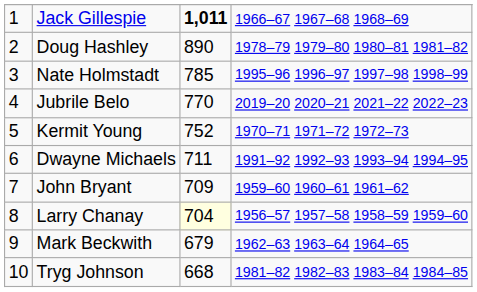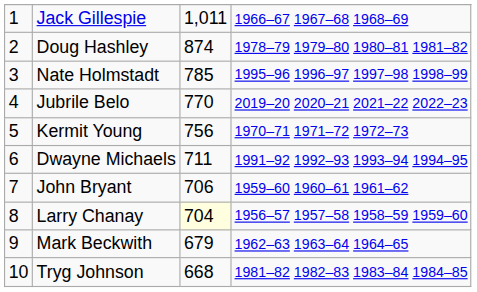 <table class="wikitable">
 <tr>
 </tr>
 <tr>
 <td>1</td>
 <td><a href='#'>Jack Gillespie</a></td>
-<td><strong>1,011</strong></td>
+<td>1,011</td>
 <td style="font-size:80%;"><a href='#'>1966–67</a> <a href='#'>1967–68</a> <a href='#'>1968–69</a></td>
 </tr>
 <tr>
 <td>2</td>
 <td>Doug Hashley</td>
-<td>890</td>
+<td>874</td>
 <td style="font-size:80%;"><a href='#'>1978–79</a> <a href='#'>1979–80</a> <a href='#'>1980–81</a> <a href='#'>1981–82</a></td>
 </tr>
 <tr>
 <td>3</td>
 <td>Nate Holmstadt</td>
 <td>785</td>
 <td style="font-size:80%;"><a href='#'>1995–96</a> <a href='#'>1996–97</a> <a href='#'>1997–98</a> <a href='#'>1998–99</a></td>
 </tr>
 <tr>
 <td>4</td>
 <td>Jubrile Belo</td>
 <td>770</td>
 <td style="font-size:80%;"><a href='#'>2019–20</a> <a href='#'>2020–21</a> <a href='#'>2021–22</a> <a href='#'>2022–23</a></td>
 </tr>
 <tr>
 <td>5</td>
 <td>Kermit Young</td>
-<td>752</td>
+<td>756</td>
 <td style="font-size:80%;"><a href='#'>1970–71</a> <a href='#'>1971–72</a> <a href='#'>1972–73</a></td>
 </tr>
 <tr>
 <td>6</td>
 <td>Dwayne Michaels</td>
 <td>711</td>
 <td style="font-size:80%;"><a href='#'>1991–92</a> <a href='#'>1992–93</a> <a href='#'>1993–94</a> <a href='#'>1994–95</a></td>
 </tr>
 <tr>
 <td>7</td>
 <td>John Bryant</td>
-<td>709</td>
+<td>706</td>
 <td style="font-size:80%;"><a href='#'>1959–60</a> <a href='#'>1960–61</a> <a href='#'>1961–62</a></td>
 </tr>
 <tr>
 <td>8</td>
 <td>Larry Chanay</td>
 <td style="background: lightyellow;">704</td>
 <td style="font-size:80%;"><a href='#'>1956–57</a> <a href='#'>1957–58</a> <a href='#'>1958–59</a> <a href='#'>1959–60</a></td>
 </tr>
 <tr>
 <td>9</td>
 <td>Mark Beckwith</td>
 <td>679</td>
 <td style="font-size:80%;"><a href='#'>1962–63</a> <a href='#'>1963–64</a> <a href='#'>1964–65</a></td>
 </tr>
 <tr>
 <td>10</td>
 <td>Tryg Johnson</td>
 <td>668</td>
 <td style="font-size:80%;"><a href='#'>1981–82</a> <a href='#'>1982–83</a> <a href='#'>1983–84</a> <a href='#'>1984–85</a></td>
 </tr>
 </table>
